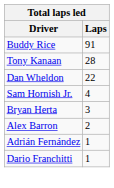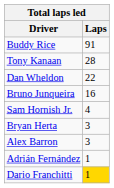 <table class="wikitable">
 <tr>
 <th colspan=2>Total laps led</th>
 </tr>
 <tr>
 <th>Driver</th>
 <th>Laps</th>
 </tr>
 <tr>
 <td><a href='#'>Buddy Rice</a></td>
 <td>91</td>
 </tr>
 <tr>
 <td><a href='#'>Tony Kanaan</a></td>
 <td>28</td>
 </tr>
 <tr>
 <td><a href='#'>Dan Wheldon</a></td>
 <td>22</td>
 </tr>
 <tr>
+<td><a href='#'>Bruno Junqueira</a></td>
+<td>16</td>
+</tr>
+<tr>
 <td><a href='#'>Sam Hornish Jr.</a></td>
 <td>4</td>
 </tr>
 <tr>
 <td><a href='#'>Bryan Herta</a></td>
 <td>3</td>
 </tr>
 <tr>
 <td><a href='#'>Alex Barron</a></td>
-<td>2</td>
+<td>3</td>
 </tr>
 <tr>
 <td><a href='#'>Adrián Fernández</a></td>
 <td>1</td>
 </tr>
 <tr>
 <td><a href='#'>Dario Franchitti</a></td>
-<td>1</td>
+<td style="background: gold;">1</td>
 </tr>
 </table>
